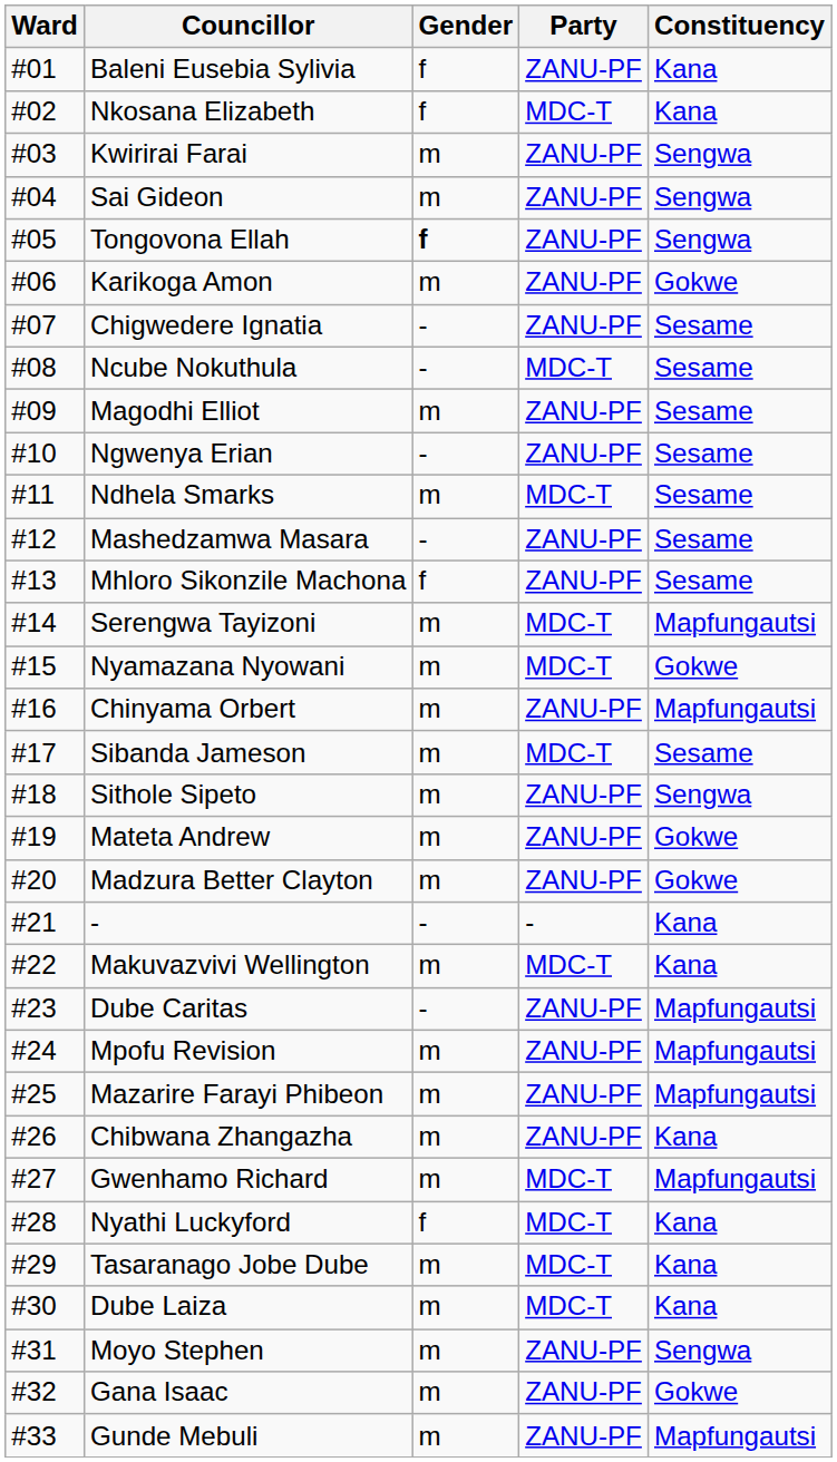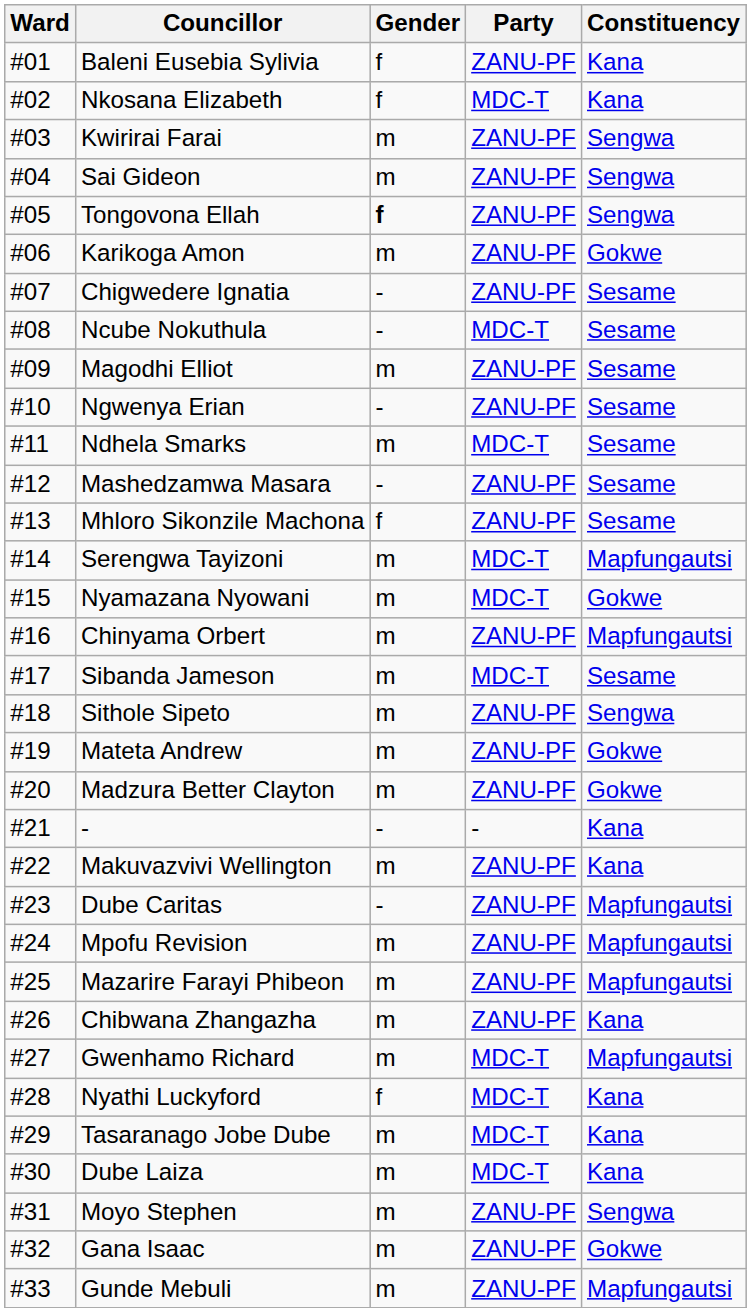 <table class="wikitable sortable" style="font-size: 100%;">
 <tr>
 <th>Ward</th>
 <th>Councillor</th>
 <th>Gender</th>
 <th>Party</th>
 <th>Constituency</th>
 </tr>
 <tr>
 <td>#01</td>
 <td>Baleni Eusebia Sylivia</td>
 <td>f</td>
 <td><a href='#'>ZANU-PF</a></td>
 <td><a href='#'>Kana</a></td>
 </tr>
 <tr>
 <td>#02</td>
 <td>Nkosana Elizabeth</td>
 <td>f</td>
 <td><a href='#'>MDC-T</a></td>
 <td><a href='#'>Kana</a></td>
 </tr>
 <tr>
 <td>#03</td>
 <td>Kwirirai Farai</td>
 <td>m</td>
 <td><a href='#'>ZANU-PF</a></td>
 <td><a href='#'>Sengwa</a></td>
 </tr>
 <tr>
 <td>#04</td>
 <td>Sai Gideon</td>
 <td>m</td>
 <td><a href='#'>ZANU-PF</a></td>
 <td><a href='#'>Sengwa</a></td>
 </tr>
 <tr>
 <td>#05</td>
 <td>Tongovona Ellah</td>
 <td><strong>f</strong></td>
 <td><a href='#'>ZANU-PF</a></td>
 <td><a href='#'>Sengwa</a></td>
 </tr>
 <tr>
 <td>#06</td>
 <td>Karikoga Amon</td>
 <td>m</td>
 <td><a href='#'>ZANU-PF</a></td>
 <td><a href='#'>Gokwe</a></td>
 </tr>
 <tr>
 <td>#07</td>
 <td>Chigwedere Ignatia</td>
 <td>-</td>
 <td><a href='#'>ZANU-PF</a></td>
 <td><a href='#'>Sesame</a></td>
 </tr>
 <tr>
 <td>#08</td>
 <td>Ncube Nokuthula</td>
 <td>-</td>
 <td><a href='#'>MDC-T</a></td>
 <td><a href='#'>Sesame</a></td>
 </tr>
 <tr>
 <td>#09</td>
 <td>Magodhi Elliot</td>
 <td>m</td>
 <td><a href='#'>ZANU-PF</a></td>
 <td><a href='#'>Sesame</a></td>
 </tr>
 <tr>
 <td>#10</td>
 <td>Ngwenya Erian</td>
 <td>-</td>
 <td><a href='#'>ZANU-PF</a></td>
 <td><a href='#'>Sesame</a></td>
 </tr>
 <tr>
 <td>#11</td>
 <td>Ndhela Smarks</td>
 <td>m</td>
 <td><a href='#'>MDC-T</a></td>
 <td><a href='#'>Sesame</a></td>
 </tr>
 <tr>
 <td>#12</td>
 <td>Mashedzamwa Masara</td>
 <td>-</td>
 <td><a href='#'>ZANU-PF</a></td>
 <td><a href='#'>Sesame</a></td>
 </tr>
 <tr>
 <td>#13</td>
 <td>Mhloro Sikonzile Machona</td>
 <td>f</td>
 <td><a href='#'>ZANU-PF</a></td>
 <td><a href='#'>Sesame</a></td>
 </tr>
 <tr>
 <td>#14</td>
 <td>Serengwa Tayizoni</td>
 <td>m</td>
 <td><a href='#'>MDC-T</a></td>
 <td><a href='#'>Mapfungautsi</a></td>
 </tr>
 <tr>
 <td>#15</td>
 <td>Nyamazana Nyowani</td>
 <td>m</td>
 <td><a href='#'>MDC-T</a></td>
 <td><a href='#'>Gokwe</a></td>
 </tr>
 <tr>
 <td>#16</td>
 <td>Chinyama Orbert</td>
 <td>m</td>
 <td><a href='#'>ZANU-PF</a></td>
 <td><a href='#'>Mapfungautsi</a></td>
 </tr>
 <tr>
 <td>#17</td>
 <td>Sibanda Jameson</td>
 <td>m</td>
 <td><a href='#'>MDC-T</a></td>
 <td><a href='#'>Sesame</a></td>
 </tr>
 <tr>
 <td>#18</td>
 <td>Sithole Sipeto</td>
 <td>m</td>
 <td><a href='#'>ZANU-PF</a></td>
 <td><a href='#'>Sengwa</a></td>
 </tr>
 <tr>
 <td>#19</td>
 <td>Mateta Andrew</td>
 <td>m</td>
 <td><a href='#'>ZANU-PF</a></td>
 <td><a href='#'>Gokwe</a></td>
 </tr>
 <tr>
 <td>#20</td>
 <td>Madzura Better Clayton</td>
 <td>m</td>
 <td><a href='#'>ZANU-PF</a></td>
 <td><a href='#'>Gokwe</a></td>
 </tr>
 <tr>
 <td>#21</td>
 <td>-</td>
 <td>-</td>
 <td>-</td>
 <td><a href='#'>Kana</a></td>
 </tr>
 <tr>
 <td>#22</td>
 <td>Makuvazvivi Wellington</td>
 <td>m</td>
-<td><a href='#'>MDC-T</a></td>
+<td><a href='#'>ZANU-PF</a></td>
 <td><a href='#'>Kana</a></td>
 </tr>
 <tr>
 <td>#23</td>
 <td>Dube Caritas</td>
 <td>-</td>
 <td><a href='#'>ZANU-PF</a></td>
 <td><a href='#'>Mapfungautsi</a></td>
 </tr>
 <tr>
 <td>#24</td>
 <td>Mpofu Revision</td>
 <td>m</td>
 <td><a href='#'>ZANU-PF</a></td>
 <td><a href='#'>Mapfungautsi</a></td>
 </tr>
 <tr>
 <td>#25</td>
 <td>Mazarire Farayi Phibeon</td>
 <td>m</td>
 <td><a href='#'>ZANU-PF</a></td>
 <td><a href='#'>Mapfungautsi</a></td>
 </tr>
 <tr>
 <td>#26</td>
 <td>Chibwana Zhangazha</td>
 <td>m</td>
 <td><a href='#'>ZANU-PF</a></td>
 <td><a href='#'>Kana</a></td>
 </tr>
 <tr>
 <td>#27</td>
 <td>Gwenhamo Richard</td>
 <td>m</td>
 <td><a href='#'>MDC-T</a></td>
 <td><a href='#'>Mapfungautsi</a></td>
 </tr>
 <tr>
 <td>#28</td>
 <td>Nyathi Luckyford</td>
 <td>f</td>
 <td><a href='#'>MDC-T</a></td>
 <td><a href='#'>Kana</a></td>
 </tr>
 <tr>
 <td>#29</td>
 <td>Tasaranago Jobe Dube</td>
 <td>m</td>
 <td><a href='#'>MDC-T</a></td>
 <td><a href='#'>Kana</a></td>
 </tr>
 <tr>
 <td>#30</td>
 <td>Dube Laiza</td>
 <td>m</td>
 <td><a href='#'>MDC-T</a></td>
 <td><a href='#'>Kana</a></td>
 </tr>
 <tr>
 <td>#31</td>
 <td>Moyo Stephen</td>
 <td>m</td>
 <td><a href='#'>ZANU-PF</a></td>
 <td><a href='#'>Sengwa</a></td>
 </tr>
 <tr>
 <td>#32</td>
 <td>Gana Isaac</td>
 <td>m</td>
 <td><a href='#'>ZANU-PF</a></td>
 <td><a href='#'>Gokwe</a></td>
 </tr>
 <tr>
 <td>#33</td>
 <td>Gunde Mebuli</td>
 <td>m</td>
 <td><a href='#'>ZANU-PF</a></td>
 <td><a href='#'>Mapfungautsi</a></td>
 </tr>
 <tr>
 </tr>
 </table>
